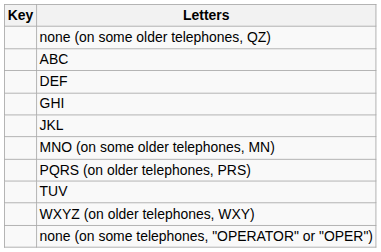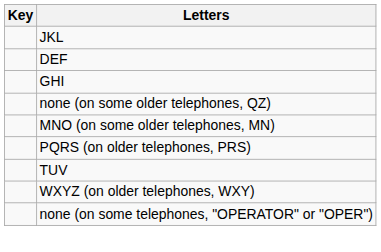 <table class="wikitable defaultleft col1center">
 <tr>
 <th>Key</th>
 <th>Letters</th>
 </tr>
 <tr>
 <td></td>
-<td>none (on some older telephones, QZ)</td>
-</tr>
-<tr>
-<td></td>
-<td>ABC</td>
+<td>JKL</td>
 </tr>
 <tr>
 <td></td>
 <td>DEF</td>
 </tr>
 <tr>
 <td></td>
 <td>GHI</td>
 </tr>
 <tr>
 <td></td>
-<td>JKL</td>
+<td>none (on some older telephones, QZ)</td>
 </tr>
 <tr>
 <td></td>
 <td>MNO (on some older telephones, MN)</td>
 </tr>
 <tr>
 <td></td>
 <td>PQRS (on older telephones, PRS)</td>
 </tr>
 <tr>
 <td></td>
 <td>TUV</td>
 </tr>
 <tr>
 <td></td>
 <td>WXYZ (on older telephones, WXY)</td>
 </tr>
 <tr>
 <td></td>
 <td>none (on some telephones, "OPERATOR" or "OPER")</td>
 </tr>
 </table>
